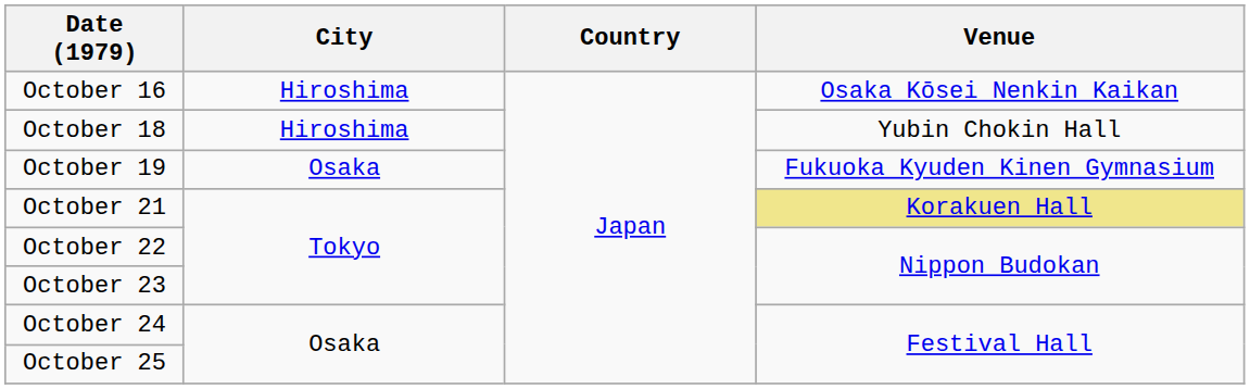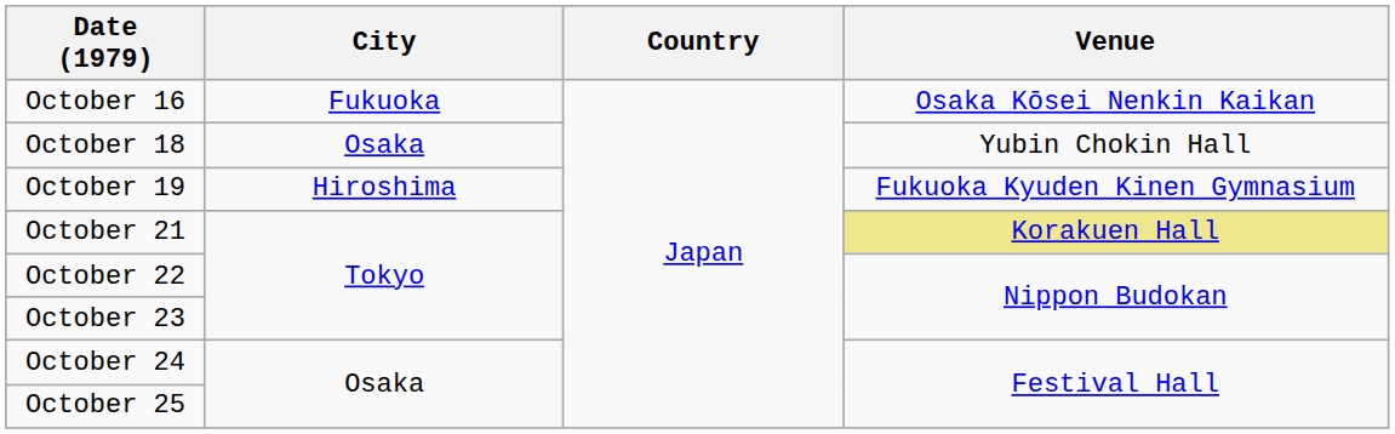 <table class="wikitable sortable plainrowheaders" style="text-align:center;">
 <tr>
 <th scope="col" style="width:7em;">Date<br>(1979)</th>
 <th scope="col" style="width:13em;">City</th>
 <th scope="col" style="width:10em;">Country</th>
 <th scope="col" style="width:20em;">Venue</th>
 </tr>
 <tr>
 <td>October 16</td>
-<td><a href='#'>Hiroshima</a></td>
+<td><a href='#'>Fukuoka</a></td>
 <td rowspan="8"><a href='#'>Japan</a></td>
 <td><a href='#'>Osaka Kōsei Nenkin Kaikan</a></td>
 </tr>
 <tr>
 <td>October 18</td>
-<td><a href='#'>Hiroshima</a></td>
+<td><a href='#'>Osaka</a></td>
 <td>Yubin Chokin Hall</td>
 </tr>
 <tr>
 <td>October 19</td>
-<td><a href='#'>Osaka</a></td>
+<td><a href='#'>Hiroshima</a></td>
 <td><a href='#'>Fukuoka Kyuden Kinen Gymnasium</a></td>
 </tr>
 <tr>
 <td>October 21</td>
 <td rowspan="3"><a href='#'>Tokyo</a></td>
 <td style="background: khaki;"><a href='#'>Korakuen Hall</a></td>
 </tr>
 <tr>
 <td>October 22</td>
 <td rowspan="2"><a href='#'>Nippon Budokan</a></td>
 </tr>
 <tr>
 <td>October 23</td>
 </tr>
 <tr>
 <td>October 24</td>
 <td rowspan="2">Osaka</td>
 <td rowspan="2"><a href='#'>Festival Hall</a></td>
 </tr>
 <tr>
 <td>October 25</td>
 </tr>
 </table>
